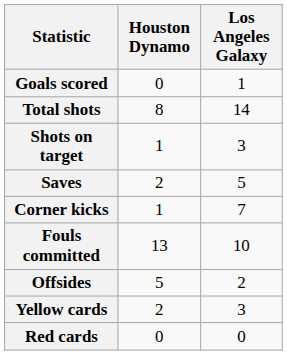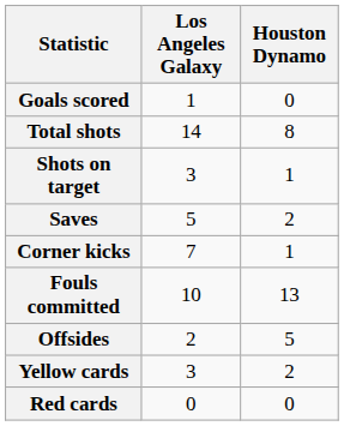 <table class="wikitable plainrowheaders" style="text-align: center">
 <tr>
 <th scope=col width=100>Statistic</th>
+<th scope=col width=70>Los Angeles Galaxy</th>
 <th scope=col width=70>Houston Dynamo</th>
-<th scope=col width=70>Los Angeles Galaxy</th>
 </tr>
 <tr>
 <th scope=row>Goals scored</th>
+<td>1</td>
 <td>0</td>
+</tr>
+<tr>
+<th scope=row>Total shots</th>
+<td>14</td>
+<td>8</td>
+</tr>
+<tr>
+<th scope=row>Shots on target</th>
+<td>3</td>
 <td>1</td>
 </tr>
 <tr>
-<th scope=row>Total shots</th>
-<td>8</td>
-<td>14</td>
+<th scope=row>Saves</th>
+<td>5</td>
+<td>2</td>
 </tr>
 <tr>
-<th scope=row>Shots on target</th>
+<th scope=row>Corner kicks</th>
+<td>7</td>
 <td>1</td>
-<td>3</td>
 </tr>
 <tr>
-<th scope=row>Saves</th>
+<th scope=row>Fouls committed</th>
+<td>10</td>
+<td>13</td>
+</tr>
+<tr>
+<th scope=row>Offsides</th>
 <td>2</td>
 <td>5</td>
 </tr>
 <tr>
-<th scope=row>Corner kicks</th>
-<td>1</td>
-<td>7</td>
-</tr>
-<tr>
-<th scope=row>Fouls committed</th>
-<td>13</td>
-<td>10</td>
-</tr>
-<tr>
-<th scope=row>Offsides</th>
-<td>5</td>
+<th scope=row>Yellow cards</th>
+<td>3</td>
 <td>2</td>
-</tr>
-<tr>
-<th scope=row>Yellow cards</th>
-<td>2</td>
-<td>3</td>
 </tr>
 <tr>
 <th scope=row>Red cards</th>
 <td>0</td>
 <td>0</td>
 </tr>
 </table>
